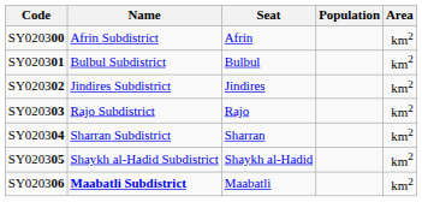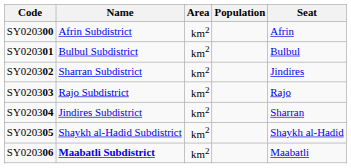 <table class="wikitable sortable">
 <tr>
 <th>Code</th>
 <th>Name</th>
+<th>Area</th>
+<th>Population</th>
 <th>Seat</th>
-<th>Population</th>
-<th>Area</th>
 </tr>
 <tr>
 <td>SY0203<strong>00</strong></td>
 <td><a href='#'>Afrin Subdistrict</a></td>
+<td align=right> km<sup>2</sup></td>
+<td align=right></td>
 <td><a href='#'>Afrin</a></td>
-<td align=right></td>
-<td align=right> km<sup>2</sup></td>
 </tr>
 <tr>
 <td>SY0203<strong>01</strong></td>
 <td><a href='#'>Bulbul Subdistrict</a></td>
+<td align=right> km<sup>2</sup></td>
+<td align=right></td>
 <td><a href='#'>Bulbul</a></td>
-<td align=right></td>
-<td align=right> km<sup>2</sup></td>
 </tr>
 <tr>
 <td>SY0203<strong>02</strong></td>
-<td><a href='#'>Jindires Subdistrict</a></td>
+<td><a href='#'>Sharran Subdistrict</a></td>
+<td align=right> km<sup>2</sup></td>
+<td align=right></td>
 <td><a href='#'>Jindires</a></td>
-<td align=right></td>
-<td align=right> km<sup>2</sup></td>
 </tr>
 <tr>
 <td>SY0203<strong>03</strong></td>
 <td><a href='#'>Rajo Subdistrict</a></td>
+<td align=right> km<sup>2</sup></td>
+<td align=right></td>
 <td><a href='#'>Rajo</a></td>
-<td align=right></td>
-<td align=right> km<sup>2</sup></td>
 </tr>
 <tr>
 <td>SY0203<strong>04</strong></td>
-<td><a href='#'>Sharran Subdistrict</a></td>
+<td><a href='#'>Jindires Subdistrict</a></td>
+<td align=right> km<sup>2</sup></td>
+<td align=right></td>
 <td><a href='#'>Sharran</a></td>
-<td align=right></td>
-<td align=right> km<sup>2</sup></td>
 </tr>
 <tr>
 <td>SY0203<strong>05</strong></td>
 <td><a href='#'>Shaykh al-Hadid Subdistrict</a></td>
+<td align=right> km<sup>2</sup></td>
+<td align=right></td>
 <td><a href='#'>Shaykh al-Hadid</a></td>
-<td align=right></td>
-<td align=right> km<sup>2</sup></td>
 </tr>
 <tr>
 <td>SY0203<strong>06</strong></td>
 <td><strong><a href='#'>Maabatli Subdistrict</a></strong></td>
+<td align=right> km<sup>2</sup></td>
+<td align=right></td>
 <td><a href='#'>Maabatli</a></td>
-<td align=right></td>
-<td align=right> km<sup>2</sup></td>
 </tr>
 </table>
